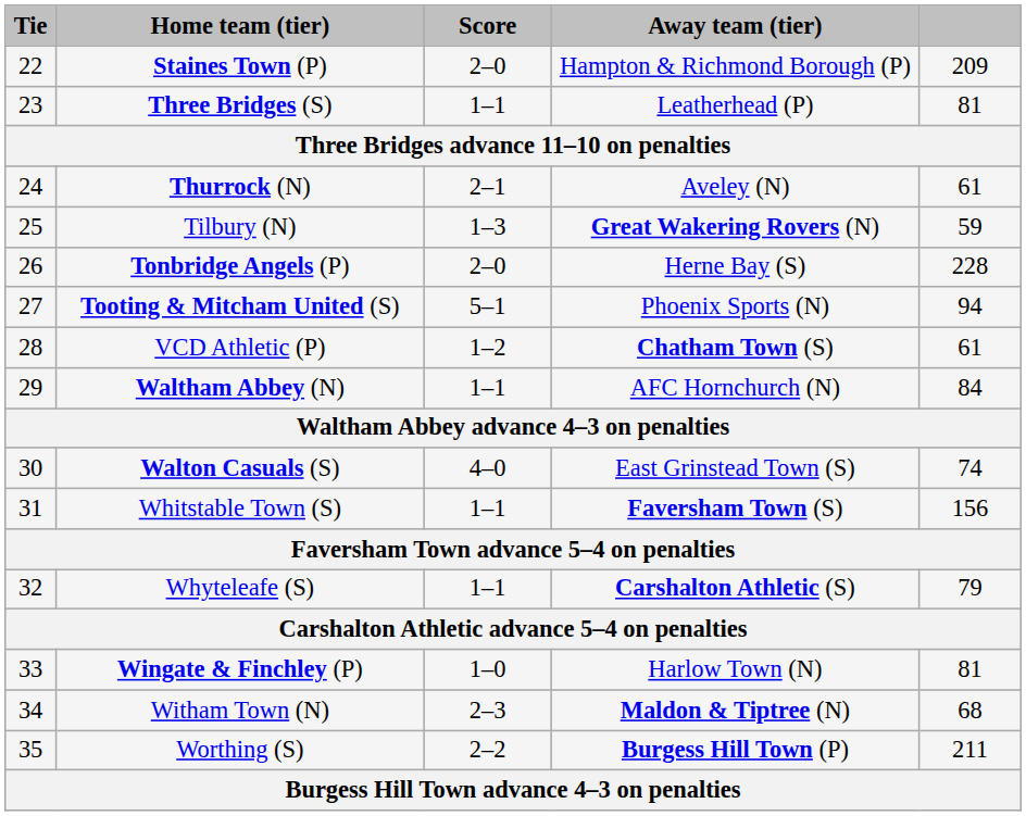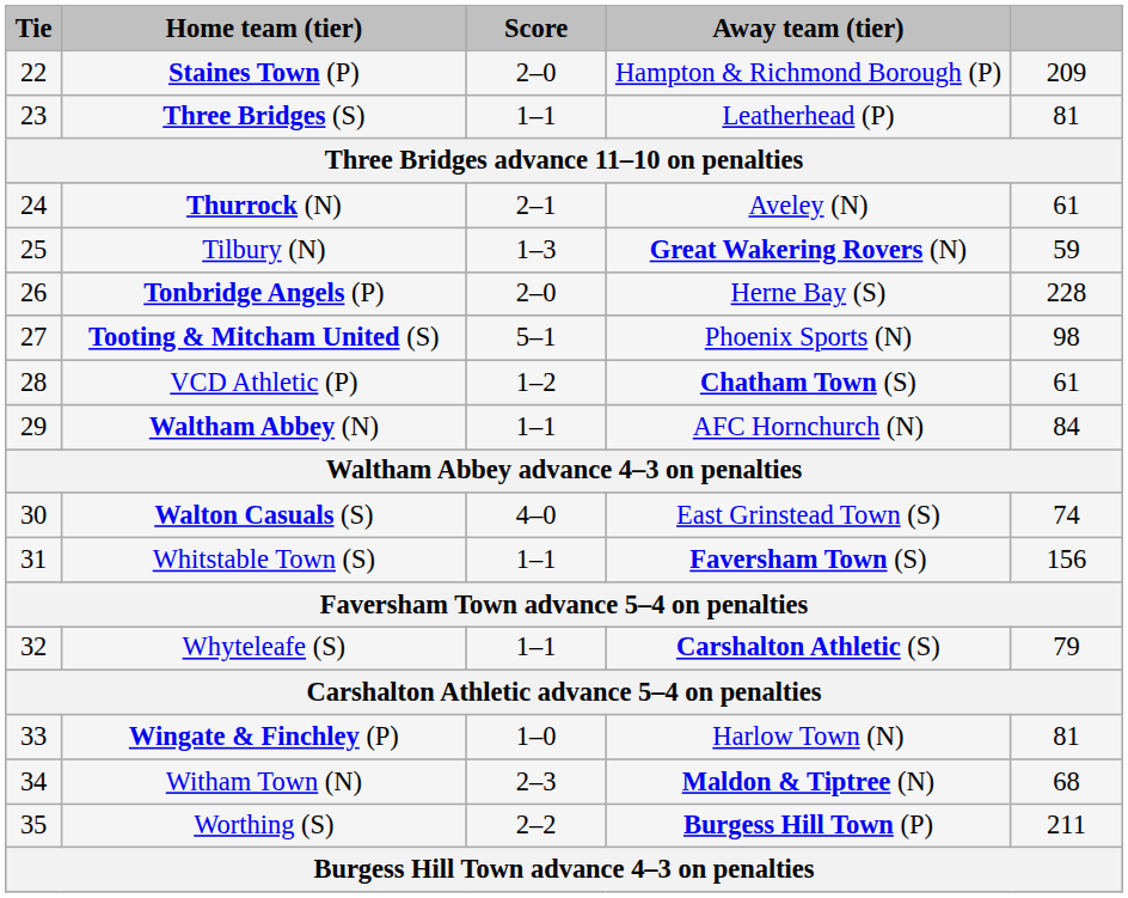 <table class="wikitable" style="width: 600px; background:WhiteSmoke; text-align:center; font-size:90%">
 <tr>
 <td scope="col" style="width:  5.00%; background:silver;"><strong>Tie</strong></td>
 <td scope="col" style="width: 36.25%; background:silver;"><strong>Home team (tier)</strong></td>
 <td scope="col" style="width: 12.50%; background:silver;"><strong>Score</strong></td>
 <td scope="col" style="width: 36.25%; background:silver;"><strong>Away team (tier)</strong></td>
 <td scope="col" style="width: 10.00%; background:silver;"><strong></strong></td>
 </tr>
 <tr>
 <td>22</td>
 <td><strong><a href='#'>Staines Town</a></strong> (P)</td>
 <td>2–0</td>
 <td><a href='#'>Hampton & Richmond Borough</a> (P)</td>
 <td>209</td>
 </tr>
 <tr>
 <td>23</td>
 <td><strong><a href='#'>Three Bridges</a></strong> (S)</td>
 <td>1–1</td>
 <td><a href='#'>Leatherhead</a> (P)</td>
 <td>81</td>
 </tr>
 <tr>
 <th colspan="5">Three Bridges advance 11–10 on penalties</th>
 </tr>
 <tr>
 <td>24</td>
 <td><strong><a href='#'>Thurrock</a></strong> (N)</td>
 <td>2–1</td>
 <td><a href='#'>Aveley</a> (N)</td>
 <td>61</td>
 </tr>
 <tr>
 <td>25</td>
 <td><a href='#'>Tilbury</a> (N)</td>
 <td>1–3</td>
 <td><strong><a href='#'>Great Wakering Rovers</a></strong> (N)</td>
 <td>59</td>
 </tr>
 <tr>
 <td>26</td>
 <td><strong><a href='#'>Tonbridge Angels</a></strong> (P)</td>
 <td>2–0</td>
 <td><a href='#'>Herne Bay</a> (S)</td>
 <td>228</td>
 </tr>
 <tr>
 <td>27</td>
 <td><strong><a href='#'>Tooting & Mitcham United</a></strong> (S)</td>
 <td>5–1</td>
 <td><a href='#'>Phoenix Sports</a> (N)</td>
-<td>94</td>
+<td>98</td>
 </tr>
 <tr>
 <td>28</td>
 <td><a href='#'>VCD Athletic</a> (P)</td>
 <td>1–2</td>
 <td><strong><a href='#'>Chatham Town</a></strong> (S)</td>
 <td>61</td>
 </tr>
 <tr>
 <td>29</td>
 <td><strong><a href='#'>Waltham Abbey</a></strong> (N)</td>
 <td>1–1</td>
 <td><a href='#'>AFC Hornchurch</a> (N)</td>
 <td>84</td>
 </tr>
 <tr>
 <th colspan="5">Waltham Abbey advance 4–3 on penalties</th>
 </tr>
 <tr>
 <td>30</td>
 <td><strong><a href='#'>Walton Casuals</a></strong> (S)</td>
 <td>4–0</td>
 <td><a href='#'>East Grinstead Town</a> (S)</td>
 <td>74</td>
 </tr>
 <tr>
 <td>31</td>
 <td><a href='#'>Whitstable Town</a> (S)</td>
 <td>1–1</td>
 <td><strong><a href='#'>Faversham Town</a></strong> (S)</td>
 <td>156</td>
 </tr>
 <tr>
 <th colspan="5">Faversham Town advance 5–4 on penalties</th>
 </tr>
 <tr>
 <td>32</td>
 <td><a href='#'>Whyteleafe</a> (S)</td>
 <td>1–1</td>
 <td><strong><a href='#'>Carshalton Athletic</a></strong> (S)</td>
 <td>79</td>
 </tr>
 <tr>
 <th colspan="5">Carshalton Athletic advance 5–4 on penalties</th>
 </tr>
 <tr>
 <td>33</td>
 <td><strong><a href='#'>Wingate & Finchley</a></strong> (P)</td>
 <td>1–0</td>
 <td><a href='#'>Harlow Town</a> (N)</td>
 <td>81</td>
 </tr>
 <tr>
 <td>34</td>
 <td><a href='#'>Witham Town</a> (N)</td>
 <td>2–3</td>
 <td><strong><a href='#'>Maldon & Tiptree</a></strong> (N)</td>
 <td>68</td>
 </tr>
 <tr>
 <td>35</td>
 <td><a href='#'>Worthing</a> (S)</td>
 <td>2–2</td>
 <td><strong><a href='#'>Burgess Hill Town</a></strong> (P)</td>
 <td>211</td>
 </tr>
 <tr>
 <th colspan="5">Burgess Hill Town advance 4–3 on penalties</th>
 </tr>
 </table>
